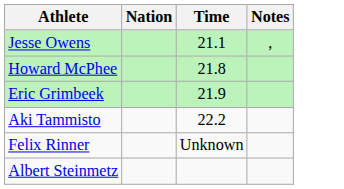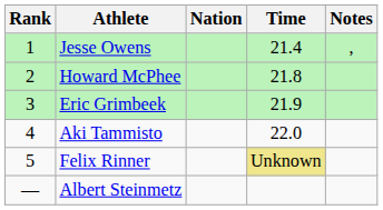 <table class="wikitable sortable" style="text-align:center">
 <tr>
+<th>Rank</th>
 <th>Athlete</th>
 <th>Nation</th>
 <th>Time</th>
 <th>Notes</th>
 </tr>
 <tr bgcolor=bbf3bb>
+<td>1</td>
 <td align=left><a href='#'>Jesse Owens</a></td>
 <td align=left></td>
-<td>21.1</td>
+<td>21.4</td>
 <td>, </td>
 </tr>
 <tr bgcolor=bbf3bb>
+<td>2</td>
 <td align=left><a href='#'>Howard McPhee</a></td>
 <td align=left></td>
 <td>21.8</td>
 <td></td>
 </tr>
 <tr bgcolor=bbf3bb>
+<td>3</td>
 <td align=left><a href='#'>Eric Grimbeek</a></td>
 <td align=left></td>
 <td>21.9</td>
 <td></td>
 </tr>
 <tr>
+<td>4</td>
 <td align=left><a href='#'>Aki Tammisto</a></td>
 <td align=left></td>
-<td>22.2</td>
+<td>22.0</td>
 <td></td>
 </tr>
 <tr>
+<td>5</td>
 <td align=left><a href='#'>Felix Rinner</a></td>
 <td align=left></td>
-<td data-sort-value=30.0>Unknown</td>
+<td data-sort-value=30.0 style="background: khaki;">Unknown</td>
 <td></td>
 </tr>
 <tr>
+<td data-sort-value=6>—</td>
 <td align=left><a href='#'>Albert Steinmetz</a></td>
 <td align=left></td>
 <td data-sort-value=99.9></td>
 <td></td>
 </tr>
 </table>
